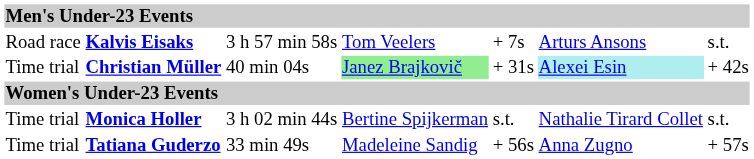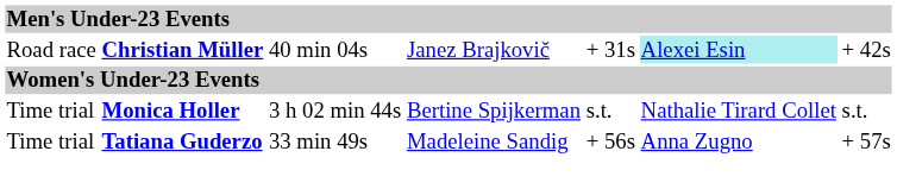 <table>
 <tr bgcolor="#cccccc">
 <td colspan=7><strong>Men's Under-23 Events</strong></td>
 </tr>
 <tr>
 <td>Road race<br></td>
-<td><strong><a href='#'>Kalvis Eisaks</a></strong><br><small></small></td>
-<td>3 h 57 min 58s</td>
-<td><a href='#'>Tom Veelers</a><br><small></small></td>
-<td>+ 7s</td>
-<td><a href='#'>Arturs Ansons</a><br><small></small></td>
-<td>s.t.</td>
-</tr>
-<tr>
-<td>Time trial<br></td>
 <td><strong><a href='#'>Christian Müller</a></strong><br><small></small></td>
 <td>40 min 04s</td>
-<td style="background: lightgreen;"><a href='#'>Janez Brajkovič</a><br><small></small></td>
+<td><a href='#'>Janez Brajkovič</a><br><small></small></td>
 <td>+ 31s</td>
 <td style="background: paleturquoise;"><a href='#'>Alexei Esin</a><br><small></small></td>
 <td>+ 42s</td>
 </tr>
 <tr bgcolor="#cccccc">
 <td colspan=7><strong>Women's Under-23 Events</strong></td>
 </tr>
 <tr>
 <td>Time trial<br></td>
 <td><strong><a href='#'>Monica Holler</a></strong><br><small></small></td>
 <td>3 h 02 min 44s</td>
 <td><a href='#'>Bertine Spijkerman</a><br><small></small></td>
 <td>s.t.</td>
 <td><a href='#'>Nathalie Tirard Collet</a><br><small></small></td>
 <td>s.t.</td>
 </tr>
 <tr>
 <td>Time trial<br></td>
 <td><strong><a href='#'>Tatiana Guderzo</a></strong><br><small></small></td>
 <td>33 min 49s</td>
 <td><a href='#'>Madeleine Sandig</a><br><small></small></td>
 <td>+ 56s</td>
 <td><a href='#'>Anna Zugno</a><br><small></small></td>
 <td>+ 57s</td>
 </tr>
 </table>
